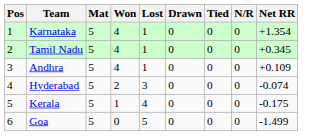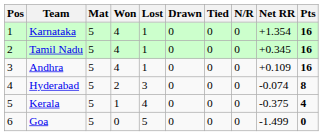 <table class="wikitable">
 <tr>
 <th>Pos</th>
 <th>Team</th>
 <th>Mat</th>
 <th>Won</th>
 <th>Lost</th>
 <th>Drawn</th>
 <th>Tied</th>
 <th>N/R</th>
 <th>Net RR</th>
+<th>Pts</th>
 </tr>
 <tr style="background:#cfc;">
 <td>1</td>
 <td><a href='#'>Karnataka</a></td>
 <td>5</td>
 <td>4</td>
 <td>1</td>
 <td>0</td>
 <td>0</td>
 <td>0</td>
 <td>+1.354</td>
+<td><strong>16</strong></td>
 </tr>
 <tr style="background:#cfc;">
 <td>2</td>
 <td><a href='#'>Tamil Nadu</a></td>
 <td>5</td>
 <td>4</td>
 <td>1</td>
 <td>0</td>
 <td>0</td>
 <td>0</td>
 <td>+0.345</td>
+<td><strong>16</strong></td>
 </tr>
 <tr>
 <td>3</td>
 <td><a href='#'>Andhra</a></td>
 <td>5</td>
 <td>4</td>
 <td>1</td>
 <td>0</td>
 <td>0</td>
 <td>0</td>
 <td>+0.109</td>
+<td><strong>16</strong></td>
 </tr>
 <tr>
 <td>4</td>
 <td><a href='#'>Hyderabad</a></td>
 <td>5</td>
 <td>2</td>
 <td>3</td>
 <td>0</td>
 <td>0</td>
 <td>0</td>
 <td>-0.074</td>
+<td><strong>8</strong></td>
 </tr>
 <tr>
 <td>5</td>
 <td><a href='#'>Kerala</a></td>
 <td>5</td>
 <td>1</td>
 <td>4</td>
 <td>0</td>
 <td>0</td>
 <td>0</td>
-<td>-0.175</td>
+<td>-0.375</td>
+<td><strong>4</strong></td>
 </tr>
 <tr>
 <td>6</td>
 <td><a href='#'>Goa</a></td>
 <td>5</td>
 <td>0</td>
 <td>5</td>
 <td>0</td>
 <td>0</td>
 <td>0</td>
 <td>-1.499</td>
+<td><strong>0</strong></td>
 </tr>
 </table>
